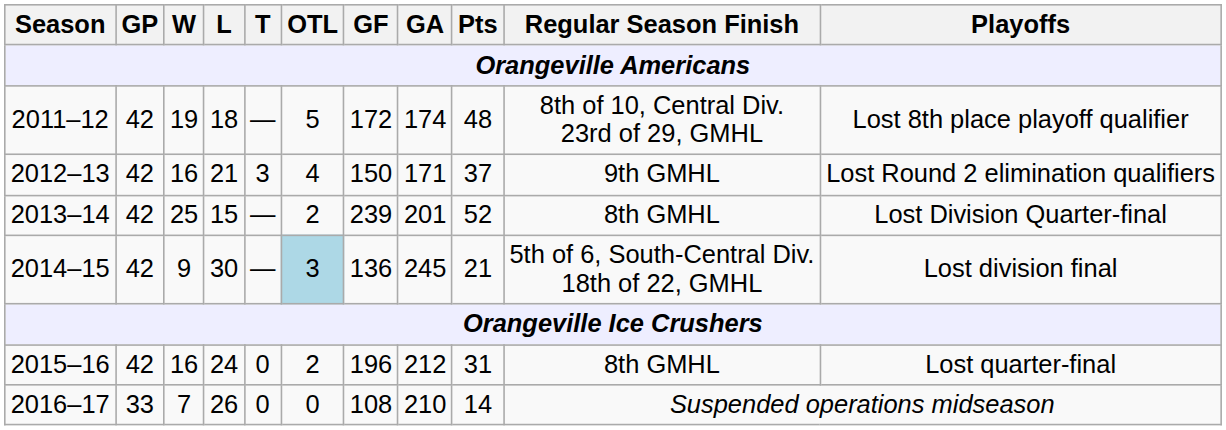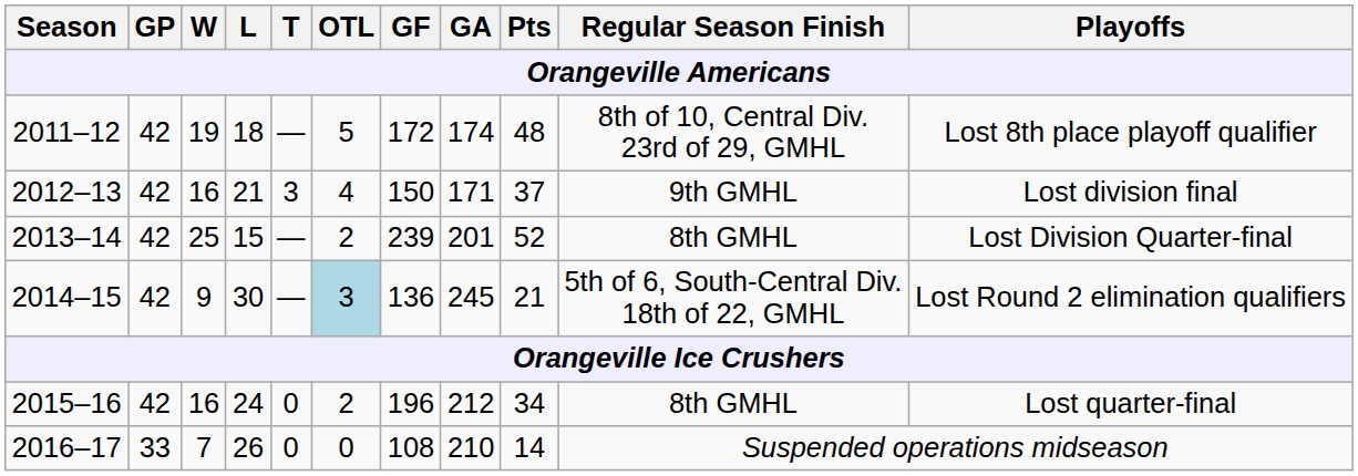 <table class="wikitable" style="text-align:center">
 <tr>
 <th>Season</th>
 <th>GP</th>
 <th>W</th>
 <th>L</th>
 <th>T</th>
 <th>OTL</th>
 <th>GF</th>
 <th>GA</th>
 <th>Pts</th>
 <th>Regular Season Finish</th>
 <th>Playoffs</th>
 </tr>
 <tr bgcolor="#eeeeff">
 <td colspan="11"><strong><em>Orangeville Americans</em></strong></td>
 </tr>
 <tr>
 <td>2011–12</td>
 <td>42</td>
 <td>19</td>
 <td>18</td>
 <td>—</td>
 <td>5</td>
 <td>172</td>
 <td>174</td>
 <td>48</td>
 <td>8th of 10, Central Div.<br>23rd of 29, GMHL</td>
 <td>Lost 8th place playoff qualifier</td>
 </tr>
 <tr>
 <td>2012–13</td>
 <td>42</td>
 <td>16</td>
 <td>21</td>
 <td>3</td>
 <td>4</td>
 <td>150</td>
 <td>171</td>
 <td>37</td>
 <td>9th GMHL</td>
-<td>Lost Round 2 elimination qualifiers</td>
+<td>Lost division final</td>
 </tr>
 <tr>
 <td>2013–14</td>
 <td>42</td>
 <td>25</td>
 <td>15</td>
 <td>—</td>
 <td>2</td>
 <td>239</td>
 <td>201</td>
 <td>52</td>
 <td>8th GMHL</td>
 <td>Lost Division Quarter-final</td>
 </tr>
 <tr>
 <td>2014–15</td>
 <td>42</td>
 <td>9</td>
 <td>30</td>
 <td>—</td>
 <td style="background: lightblue;">3</td>
 <td>136</td>
 <td>245</td>
 <td>21</td>
 <td>5th of 6, South-Central Div.<br>18th of 22, GMHL</td>
-<td>Lost division final</td>
+<td>Lost Round 2 elimination qualifiers</td>
 </tr>
 <tr bgcolor="#eeeeff">
 <td colspan="11"><strong><em>Orangeville Ice Crushers</em></strong></td>
 </tr>
 <tr>
 <td>2015–16</td>
 <td>42</td>
 <td>16</td>
 <td>24</td>
 <td>0</td>
 <td>2</td>
 <td>196</td>
 <td>212</td>
-<td>31</td>
+<td>34</td>
 <td>8th GMHL</td>
 <td>Lost quarter-final</td>
 </tr>
 <tr>
 <td>2016–17</td>
 <td>33</td>
 <td>7</td>
 <td>26</td>
 <td>0</td>
 <td>0</td>
 <td>108</td>
 <td>210</td>
 <td>14</td>
 <td colspan=2><em>Suspended operations midseason</em></td>
 </tr>
 </table>
